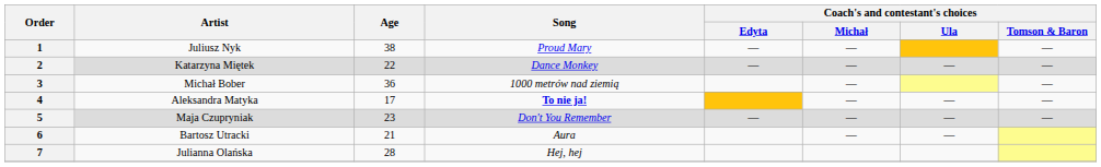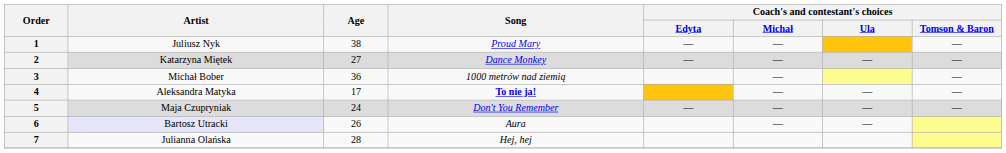 <table class="wikitable" style="text-align:center; width:100%;">
 <tr>
 <th scope="col" rowspan="2" style="width:05%;">Order</th>
 <th scope="col" rowspan="2" style="width:20%;">Artist</th>
 <th scope="col" rowspan="2" style="width:05%;">Age</th>
 <th scope="col" rowspan="2" style="width:20%;">Song</th>
 <th scope="col" colspan="4" style="width:32%;">Coach's and contestant's choices</th>
 </tr>
 <tr>
 <th style="width:07%;"><a href='#'>Edyta</a></th>
 <th style="width:07%;"><a href='#'>Michał</a></th>
 <th style="width:07%;"><a href='#'>Ula</a></th>
 <th style="width:07%;"><a href='#'>Tomson & Baron</a></th>
 </tr>
 <tr>
 <th>1</th>
 <td>Juliusz Nyk</td>
 <td>38</td>
 <td><em><a href='#'>Proud Mary</a></em></td>
 <td>—</td>
 <td>—</td>
 <td style="background:#ffc40c;"><strong></strong></td>
 <td>—</td>
 </tr>
 <tr>
 <th>2</th>
 <td style="background:#DCDCDC;">Katarzyna Miętek</td>
-<td style="background:#DCDCDC;">22</td>
+<td style="background:#DCDCDC;">27</td>
 <td style="background:#DCDCDC;"><em><a href='#'>Dance Monkey</a></em></td>
 <td style="background:#DCDCDC;">—</td>
 <td style="background:#DCDCDC;">—</td>
 <td style="background:#DCDCDC;">—</td>
 <td style="background:#DCDCDC;">—</td>
 </tr>
 <tr>
 <th>3</th>
 <td>Michał Bober</td>
 <td>36</td>
 <td><em>1000 metrów nad ziemią</em></td>
 <td><strong></strong></td>
 <td>—</td>
 <td style="background:#fdfc8f;"><strong></strong></td>
 <td>—</td>
 </tr>
 <tr>
 <th>4</th>
 <td>Aleksandra Matyka</td>
 <td>17</td>
 <td><strong><a href='#'>To nie ja!</a></strong></td>
 <td style="background:#ffc40c;"><strong></strong></td>
 <td>—</td>
 <td>—</td>
 <td>—</td>
 </tr>
 <tr>
 <th>5</th>
 <td style="background:#DCDCDC;">Maja Czupryniak</td>
-<td style="background:#DCDCDC;">23</td>
+<td style="background:#DCDCDC;">24</td>
 <td style="background:#DCDCDC;"><em><a href='#'>Don't You Remember</a></em></td>
 <td style="background:#DCDCDC;">—</td>
 <td style="background:#DCDCDC;">—</td>
 <td style="background:#DCDCDC;">—</td>
 <td style="background:#DCDCDC;">—</td>
 </tr>
 <tr>
 <th>6</th>
-<td>Bartosz Utracki</td>
-<td>21</td>
+<td style="background: lavender;">Bartosz Utracki</td>
+<td>26</td>
 <td><em>Aura</em></td>
 <td><strong></strong></td>
 <td>—</td>
 <td>—</td>
 <td style="background:#fdfc8f;"><strong></strong></td>
 </tr>
 <tr>
 <th>7</th>
 <td>Julianna Olańska</td>
 <td>28</td>
 <td><em>Hej, hej</em></td>
 <td><strong></strong></td>
 <td><strong></strong></td>
 <td><strong></strong></td>
 <td style="background:#fdfc8f;"><strong></strong></td>
 </tr>
 <tr>
 </tr>
 </table>
